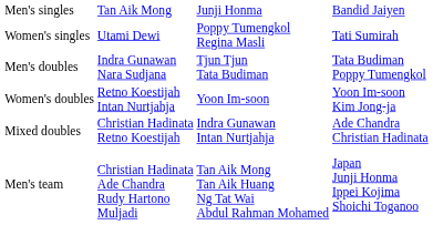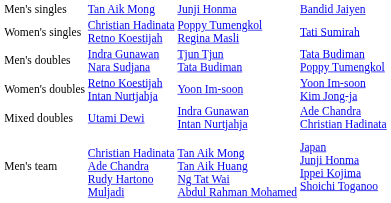 <table>
 <tr>
 <td>Men's singles</td>
 <td> <a href='#'>Tan Aik Mong</a></td>
 <td> <a href='#'>Junji Honma</a></td>
 <td> <a href='#'>Bandid Jaiyen</a></td>
 </tr>
 <tr>
 <td>Women's singles</td>
-<td> <a href='#'>Utami Dewi</a></td>
+<td> <a href='#'>Christian Hadinata</a> <br>  <a href='#'>Retno Koestijah</a></td>
 <td> <a href='#'>Poppy Tumengkol</a> <br>  <a href='#'>Regina Masli</a></td>
 <td> <a href='#'>Tati Sumirah</a></td>
 </tr>
 <tr>
 <td>Men's doubles</td>
 <td> <a href='#'>Indra Gunawan</a> <br>  <a href='#'>Nara Sudjana</a></td>
 <td> <a href='#'>Tjun Tjun</a> <br>  <a href='#'>Tata Budiman</a></td>
 <td> <a href='#'>Tata Budiman</a> <br>  <a href='#'>Poppy Tumengkol</a></td>
 </tr>
 <tr>
 <td>Women's doubles</td>
 <td> <a href='#'>Retno Koestijah</a> <br>  <a href='#'>Intan Nurtjahja</a></td>
 <td> <a href='#'>Yoon Im-soon</a></td>
 <td> <a href='#'>Yoon Im-soon</a> <br>  <a href='#'>Kim Jong-ja</a></td>
 </tr>
 <tr>
 <td>Mixed doubles</td>
-<td> <a href='#'>Christian Hadinata</a> <br>  <a href='#'>Retno Koestijah</a></td>
+<td> <a href='#'>Utami Dewi</a></td>
 <td> <a href='#'>Indra Gunawan</a> <br>  <a href='#'>Intan Nurtjahja</a></td>
 <td> <a href='#'>Ade Chandra</a> <br>  <a href='#'>Christian Hadinata</a></td>
 </tr>
 <tr>
 <td>Men's team<br></td>
 <td><br><a href='#'>Christian Hadinata</a> <br><a href='#'>Ade Chandra</a> <br><a href='#'>Rudy Hartono</a> <br><a href='#'>Muljadi</a></td>
 <td><br><a href='#'>Tan Aik Mong</a><br><a href='#'>Tan Aik Huang</a><br><a href='#'>Ng Tat Wai</a><br><a href='#'>Abdul Rahman Mohamed</a></td>
 <td> <a href='#'>Japan</a><br><a href='#'>Junji Honma</a><br><a href='#'>Ippei Kojima</a><br><a href='#'>Shoichi Toganoo</a></td>
 </tr>
 </table>
